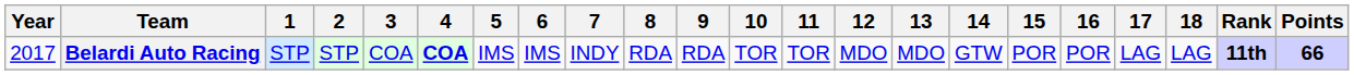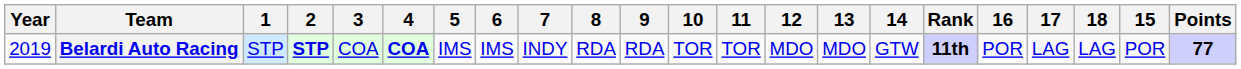 <table class="wikitable" style="text-align:center; font-size:85%">
 <tr>
 <th>Year</th>
 <th>Team</th>
 <th>1</th>
 <th>2</th>
 <th>3</th>
 <th>4</th>
 <th>5</th>
 <th>6</th>
 <th>7</th>
 <th>8</th>
 <th>9</th>
 <th>10</th>
 <th>11</th>
 <th>12</th>
 <th>13</th>
 <th>14</th>
-<th>15</th>
+<th>Rank</th>
 <th>16</th>
 <th>17</th>
 <th>18</th>
-<th>Rank</th>
+<th>15</th>
 <th>Points</th>
 </tr>
 <tr>
-<td><a href='#'>2017</a></td>
+<td><a href='#'>2019</a></td>
 <th nowrap><a href='#'>Belardi Auto Racing</a></th>
 <td style="background:#CFEAFF;"><a href='#'>STP</a><br></td>
-<td style="background:#DFFFDF;"><a href='#'>STP</a><br></td>
+<td style="background:#DFFFDF;"><strong><a href='#'>STP</a><br></strong></td>
 <td style="background:#DFFFDF;"><a href='#'>COA</a><br></td>
 <td style="background:#DFFFDF;"><strong><a href='#'>COA</a><br></strong></td>
 <td><a href='#'>IMS</a></td>
 <td><a href='#'>IMS</a></td>
 <td><a href='#'>INDY</a></td>
 <td><a href='#'>RDA</a></td>
 <td><a href='#'>RDA</a></td>
 <td><a href='#'>TOR</a></td>
 <td><a href='#'>TOR</a></td>
 <td><a href='#'>MDO</a></td>
 <td><a href='#'>MDO</a></td>
 <td><a href='#'>GTW</a></td>
-<td><a href='#'>POR</a></td>
+<th style="background:#CFCFFF;">11th</th>
 <td><a href='#'>POR</a></td>
 <td><a href='#'>LAG</a></td>
 <td><a href='#'>LAG</a></td>
-<th style="background:#CFCFFF;">11th</th>
-<th style="background:#CFCFFF;">66</th>
+<td><a href='#'>POR</a></td>
+<th style="background:#CFCFFF;">77</th>
 </tr>
 </table>
